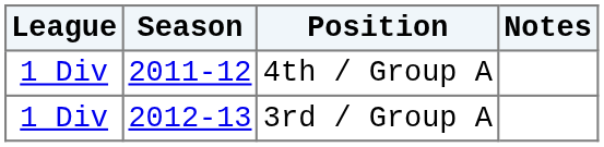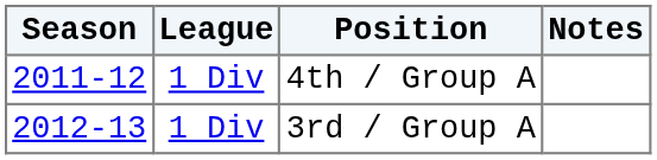 <table border="1" cellpadding="2" style="border-collapse:collapse; text-align:center; font-size:normal;">
 <tr style="background:#f0f6fa;">
+<th>Season</th>
 <th>League</th>
-<th>Season</th>
 <th>Position</th>
 <th>Notes</th>
 </tr>
 <tr>
+<td><a href='#'>2011-12</a></td>
 <td><a href='#'>1 Div</a></td>
-<td><a href='#'>2011-12</a></td>
 <td>4th / Group A</td>
 <td></td>
 </tr>
 <tr>
+<td><a href='#'>2012-13</a></td>
 <td><a href='#'>1 Div</a></td>
-<td><a href='#'>2012-13</a></td>
 <td>3rd / Group A</td>
 <td></td>
 </tr>
 </table>
